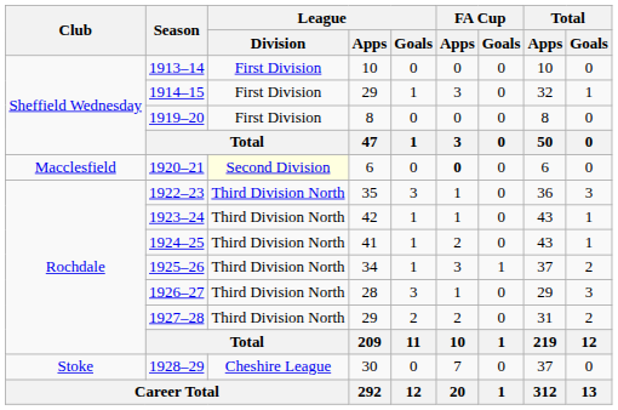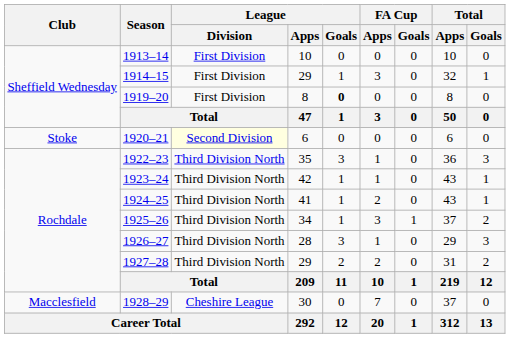 <table class="wikitable" style="text-align: center;">
 <tr>
 <th rowspan="2">Club</th>
 <th rowspan="2">Season</th>
 <th colspan="3">League</th>
 <th colspan="2">FA Cup</th>
 <th colspan="2">Total</th>
 </tr>
 <tr>
 <th>Division</th>
 <th>Apps</th>
 <th>Goals</th>
 <th>Apps</th>
 <th>Goals</th>
 <th>Apps</th>
 <th>Goals</th>
 </tr>
 <tr>
 <td rowspan=4><a href='#'>Sheffield Wednesday</a></td>
 <td><a href='#'>1913–14</a></td>
 <td><a href='#'>First Division</a></td>
 <td>10</td>
 <td>0</td>
 <td>0</td>
 <td>0</td>
 <td>10</td>
 <td>0</td>
 </tr>
 <tr>
 <td><a href='#'>1914–15</a></td>
 <td>First Division</td>
 <td>29</td>
 <td>1</td>
 <td>3</td>
 <td>0</td>
 <td>32</td>
 <td>1</td>
 </tr>
 <tr>
 <td><a href='#'>1919–20</a></td>
 <td>First Division</td>
 <td>8</td>
-<td>0</td>
+<td><strong>0</strong></td>
 <td>0</td>
 <td>0</td>
 <td>8</td>
 <td>0</td>
 </tr>
 <tr>
 <th colspan=2>Total</th>
 <th>47</th>
 <th>1</th>
 <th>3</th>
 <th>0</th>
 <th>50</th>
 <th>0</th>
 </tr>
 <tr>
-<td><a href='#'>Macclesfield</a></td>
+<td><a href='#'>Stoke</a></td>
 <td><a href='#'>1920–21</a></td>
 <td style="background: lightyellow;"><a href='#'>Second Division</a></td>
 <td>6</td>
 <td>0</td>
-<td><strong>0</strong></td>
+<td>0</td>
 <td>0</td>
 <td>6</td>
 <td>0</td>
 </tr>
 <tr>
 <td rowspan=7><a href='#'>Rochdale</a></td>
 <td><a href='#'>1922–23</a></td>
 <td><a href='#'>Third Division North</a></td>
 <td>35</td>
 <td>3</td>
 <td>1</td>
 <td>0</td>
 <td>36</td>
 <td>3</td>
 </tr>
 <tr>
 <td><a href='#'>1923–24</a></td>
 <td>Third Division North</td>
 <td>42</td>
 <td>1</td>
 <td>1</td>
 <td>0</td>
 <td>43</td>
 <td>1</td>
 </tr>
 <tr>
 <td><a href='#'>1924–25</a></td>
 <td>Third Division North</td>
 <td>41</td>
 <td>1</td>
 <td>2</td>
 <td>0</td>
 <td>43</td>
 <td>1</td>
 </tr>
 <tr>
 <td><a href='#'>1925–26</a></td>
 <td>Third Division North</td>
 <td>34</td>
 <td>1</td>
 <td>3</td>
 <td>1</td>
 <td>37</td>
 <td>2</td>
 </tr>
 <tr>
 <td><a href='#'>1926–27</a></td>
 <td>Third Division North</td>
 <td>28</td>
 <td>3</td>
 <td>1</td>
 <td>0</td>
 <td>29</td>
 <td>3</td>
 </tr>
 <tr>
 <td><a href='#'>1927–28</a></td>
 <td>Third Division North</td>
 <td>29</td>
 <td>2</td>
 <td>2</td>
 <td>0</td>
 <td>31</td>
 <td>2</td>
 </tr>
 <tr>
 <th colspan=2>Total</th>
 <th>209</th>
 <th>11</th>
 <th>10</th>
 <th>1</th>
 <th>219</th>
 <th>12</th>
 </tr>
 <tr>
-<td><a href='#'>Stoke</a></td>
+<td><a href='#'>Macclesfield</a></td>
 <td><a href='#'>1928–29</a></td>
 <td><a href='#'>Cheshire League</a></td>
 <td>30</td>
 <td>0</td>
 <td>7</td>
 <td>0</td>
 <td>37</td>
 <td>0</td>
 </tr>
 <tr>
 <th colspan="3">Career Total</th>
 <th>292</th>
 <th>12</th>
 <th>20</th>
 <th>1</th>
 <th>312</th>
 <th>13</th>
 </tr>
 </table>
